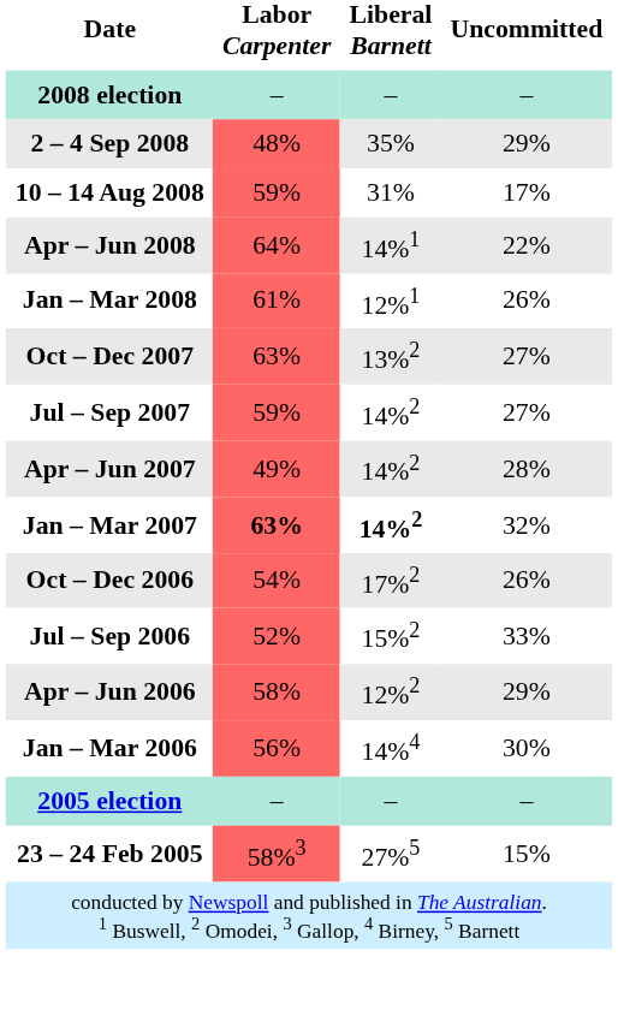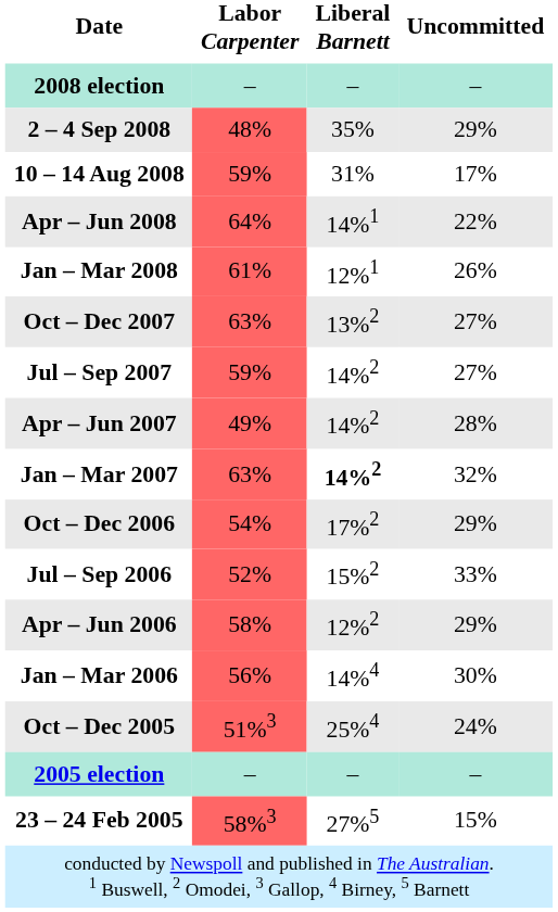 <table class="toccolours" cellpadding="5" cellspacing="0" style="float:right; margin-right:.5em; margin-top:.4em; font-size:90%;">
 <tr>
 </tr>
 <tr>
 <th>Date</th>
 <th>Labor<br><em>Carpenter</em></th>
 <th>Liberal<br><em>Barnett</em></th>
 <th>Uncommitted</th>
 </tr>
 <tr>
 <th style="text-align:center; background:#b0e9db;">2008 election</th>
 <td style="text-align:center; background:#b0e9db;">–</td>
 <td style="text-align:center; background:#b0e9db;">–</td>
 <td style="text-align:center; background:#b0e9db;">–</td>
 </tr>
 <tr>
 <th align="center" bgcolor="e9e9e9">2 – 4 Sep 2008</th>
 <td align="center" bgcolor="FF6666">48%</td>
 <td align="center" bgcolor="e9e9e9">35%</td>
 <td align="center" bgcolor="e9e9e9">29%</td>
 </tr>
 <tr>
 <th align="center" bgcolor="">10 – 14 Aug 2008</th>
 <td align="center" bgcolor="FF6666">59%</td>
 <td align="center" bgcolor="">31%</td>
 <td align="center" bgcolor="">17%</td>
 </tr>
 <tr>
 <th align="center" bgcolor="e9e9e9">Apr – Jun 2008</th>
 <td align="center" bgcolor="FF6666">64%</td>
 <td align="center" bgcolor="e9e9e9">14%<sup>1</sup></td>
 <td align="center" bgcolor="e9e9e9">22%</td>
 </tr>
 <tr>
 <th align="center" bgcolor="">Jan – Mar 2008</th>
 <td align="center" bgcolor="FF6666">61%</td>
 <td align="center" bgcolor="">12%<sup>1</sup></td>
 <td align="center" bgcolor="">26%</td>
 </tr>
 <tr>
 <th align="center" bgcolor="e9e9e9">Oct – Dec 2007</th>
 <td align="center" bgcolor="FF6666">63%</td>
 <td align="center" bgcolor="e9e9e9">13%<sup>2</sup></td>
 <td align="center" bgcolor="e9e9e9">27%</td>
 </tr>
 <tr>
 <th align="center" bgcolor="">Jul – Sep 2007</th>
 <td align="center" bgcolor="FF6666">59%</td>
 <td align="center" bgcolor="">14%<sup>2</sup></td>
 <td align="center" bgcolor="">27%</td>
 </tr>
 <tr>
 <th align="center" bgcolor="e9e9e9">Apr – Jun 2007</th>
 <td align="center" bgcolor="FF6666">49%</td>
 <td align="center" bgcolor="e9e9e9">14%<sup>2</sup></td>
 <td align="center" bgcolor="e9e9e9">28%</td>
 </tr>
 <tr>
 <th align="center" bgcolor="">Jan – Mar 2007</th>
-<td align="center" bgcolor="FF6666"><strong>63%</strong></td>
+<td align="center" bgcolor="FF6666">63%</td>
 <td align="center" bgcolor=""><strong>14%<sup>2</sup></strong></td>
 <td align="center" bgcolor="">32%</td>
 </tr>
 <tr>
 <th align="center" bgcolor="e9e9e9">Oct – Dec 2006</th>
 <td align="center" bgcolor="FF6666">54%</td>
 <td align="center" bgcolor="e9e9e9">17%<sup>2</sup></td>
-<td align="center" bgcolor="e9e9e9">26%</td>
+<td align="center" bgcolor="e9e9e9">29%</td>
 </tr>
 <tr>
 <th align="center" bgcolor="">Jul – Sep 2006</th>
 <td align="center" bgcolor="FF6666">52%</td>
 <td align="center" bgcolor="">15%<sup>2</sup></td>
 <td align="center" bgcolor="">33%</td>
 </tr>
 <tr>
 <th align="center" bgcolor="e9e9e9">Apr – Jun 2006</th>
 <td align="center" bgcolor="FF6666">58%</td>
 <td align="center" bgcolor="e9e9e9">12%<sup>2</sup></td>
 <td align="center" bgcolor="e9e9e9">29%</td>
 </tr>
 <tr>
 <th align="center" bgcolor="">Jan – Mar 2006</th>
 <td align="center" bgcolor="FF6666">56%</td>
 <td align="center" bgcolor="">14%<sup>4</sup></td>
 <td align="center" bgcolor="">30%</td>
 </tr>
 <tr>
+<th align="center" bgcolor="e9e9e9">Oct – Dec 2005</th>
+<td align="center" bgcolor="FF6666">51%<sup>3</sup></td>
+<td align="center" bgcolor="e9e9e9">25%<sup>4</sup></td>
+<td align="center" bgcolor="e9e9e9">24%</td>
+</tr>
+<tr>
 <th style="text-align:center; background:#b0e9db;"><a href='#'>2005 election</a></th>
 <td style="text-align:center; background:#b0e9db;">–</td>
 <td style="text-align:center; background:#b0e9db;">–</td>
 <td style="text-align:center; background:#b0e9db;">–</td>
 </tr>
 <tr>
 <th align="center" bgcolor="">23 – 24 Feb 2005</th>
 <td align="center" bgcolor="FF6666">58%<sup>3</sup></td>
 <td align="center" bgcolor="">27%<sup>5</sup></td>
 <td align="center" bgcolor="">15%</td>
 </tr>
 <tr>
 <td style="font-size: 80%" colspan=4 bgcolor="#cceeff" align="center"> conducted by <a href='#'>Newspoll</a> and published in <em><a href='#'>The Australian</a></em>.<br><sup>1</sup> Buswell, <sup>2</sup> Omodei, <sup>3</sup> Gallop, <sup>4</sup> Birney, <sup>5</sup> Barnett</td>
 </tr>
 </table>
